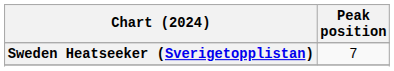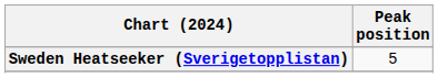 <table class="wikitable sortable plainrowheaders" style="text-align:center">
 <tr>
 <th scope="col">Chart (2024)</th>
 <th scope="col">Peak<br>position</th>
 </tr>
 <tr>
 </tr>
 <tr>
 </tr>
 <tr>
 </tr>
 <tr>
 </tr>
 <tr>
 </tr>
 <tr>
 <th scope="row">Sweden Heatseeker (<a href='#'>Sverigetopplistan</a>)</th>
-<td>7</td>
+<td>5</td>
 </tr>
 <tr>
 </tr>
 <tr>
 </tr>
 <tr>
 </tr>
 <tr>
 </tr>
 </table>
